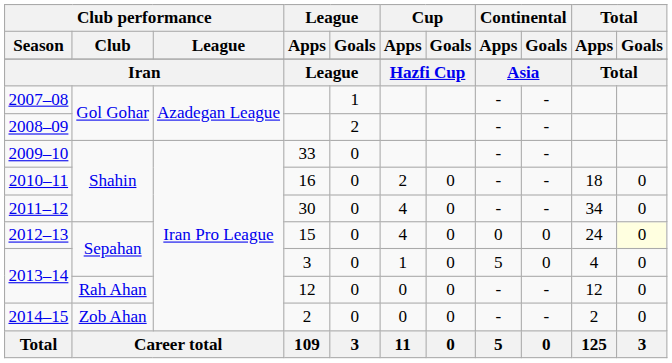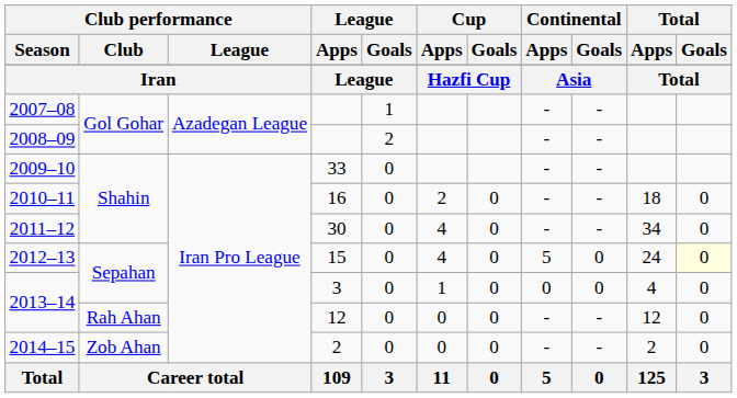 <table class="wikitable" style="text-align:center">
 <tr>
 <th colspan=3>Club performance</th>
 <th colspan=2>League</th>
 <th colspan=2>Cup</th>
 <th colspan=2>Continental</th>
 <th colspan=2>Total</th>
 </tr>
 <tr>
 <th>Season</th>
 <th>Club</th>
 <th>League</th>
 <th>Apps</th>
 <th>Goals</th>
 <th>Apps</th>
 <th>Goals</th>
 <th>Apps</th>
 <th>Goals</th>
 <th>Apps</th>
 <th>Goals</th>
 </tr>
 <tr>
 </tr>
 <tr>
 <th colspan=3>Iran</th>
 <th colspan=2>League</th>
 <th colspan=2><a href='#'>Hazfi Cup</a></th>
 <th colspan=2><a href='#'>Asia</a></th>
 <th colspan=2>Total</th>
 </tr>
 <tr>
 <td><a href='#'>2007–08</a></td>
 <td rowspan="2"><a href='#'>Gol Gohar</a></td>
 <td rowspan="2"><a href='#'>Azadegan League</a></td>
 <td></td>
 <td>1</td>
 <td></td>
 <td></td>
 <td>-</td>
 <td>-</td>
 <td></td>
 <td></td>
 </tr>
 <tr>
 <td><a href='#'>2008–09</a></td>
 <td></td>
 <td>2</td>
 <td></td>
 <td></td>
 <td>-</td>
 <td>-</td>
 <td></td>
 <td></td>
 </tr>
 <tr>
 <td><a href='#'>2009–10</a></td>
 <td rowspan="3"><a href='#'>Shahin</a></td>
 <td rowspan="7"><a href='#'>Iran Pro League</a></td>
 <td>33</td>
 <td>0</td>
 <td></td>
 <td></td>
 <td>-</td>
 <td>-</td>
 <td></td>
 <td></td>
 </tr>
 <tr>
 <td><a href='#'>2010–11</a></td>
 <td>16</td>
 <td>0</td>
 <td>2</td>
 <td>0</td>
 <td>-</td>
 <td>-</td>
 <td>18</td>
 <td>0</td>
 </tr>
 <tr>
 <td><a href='#'>2011–12</a></td>
 <td>30</td>
 <td>0</td>
 <td>4</td>
 <td>0</td>
 <td>-</td>
 <td>-</td>
 <td>34</td>
 <td>0</td>
 </tr>
 <tr>
 <td><a href='#'>2012–13</a></td>
 <td rowspan="2"><a href='#'>Sepahan</a></td>
 <td>15</td>
 <td>0</td>
 <td>4</td>
 <td>0</td>
-<td>0</td>
+<td>5</td>
 <td>0</td>
 <td>24</td>
 <td style="background: lightyellow;">0</td>
 </tr>
 <tr>
 <td rowspan="2"><a href='#'>2013–14</a></td>
 <td>3</td>
 <td>0</td>
 <td>1</td>
 <td>0</td>
-<td>5</td>
+<td>0</td>
 <td>0</td>
 <td>4</td>
 <td>0</td>
 </tr>
 <tr>
 <td rowspan="1"><a href='#'>Rah Ahan</a></td>
 <td>12</td>
 <td>0</td>
 <td>0</td>
 <td>0</td>
 <td>-</td>
 <td>-</td>
 <td>12</td>
 <td>0</td>
 </tr>
 <tr>
 <td><a href='#'>2014–15</a></td>
 <td rowspan="1"><a href='#'>Zob Ahan</a></td>
 <td>2</td>
 <td>0</td>
 <td>0</td>
 <td>0</td>
 <td>-</td>
 <td>-</td>
 <td>2</td>
 <td>0</td>
 </tr>
 <tr>
 <th rowspan=1>Total</th>
 <th colspan=2>Career total</th>
 <th>109</th>
 <th>3</th>
 <th>11</th>
 <th>0</th>
 <th>5</th>
 <th>0</th>
 <th>125</th>
 <th>3</th>
 </tr>
 </table>
